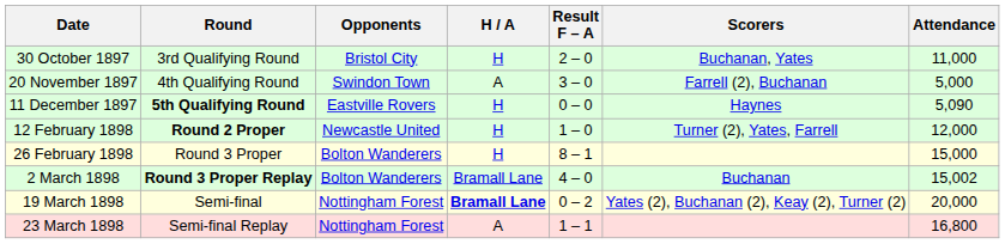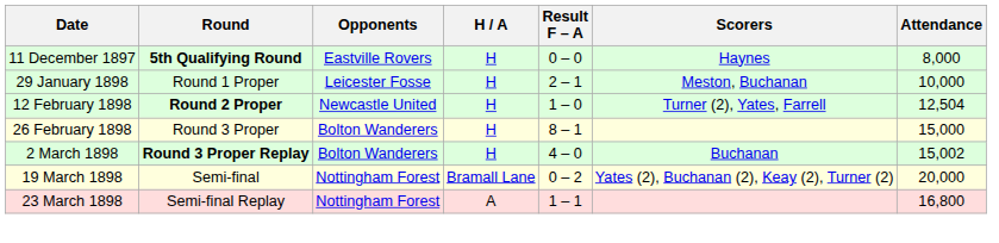 <table class="wikitable" style="text-align:center">
 <tr>
 <th>Date</th>
 <th>Round</th>
 <th>Opponents</th>
 <th>H / A</th>
 <th>Result<br>F – A</th>
 <th>Scorers</th>
 <th>Attendance</th>
 </tr>
 <tr bgcolor="#ddffdd">
-<td>30 October 1897</td>
-<td>3rd Qualifying Round</td>
-<td><a href='#'>Bristol City</a></td>
-<td><a href='#'>H</a></td>
-<td>2 – 0</td>
-<td><a href='#'>Buchanan</a>, <a href='#'>Yates</a></td>
-<td>11,000</td>
-</tr>
-<tr bgcolor="#ddffdd">
-<td>20 November 1897</td>
-<td>4th Qualifying Round</td>
-<td><a href='#'>Swindon Town</a></td>
-<td>A</td>
-<td>3 – 0</td>
-<td><a href='#'>Farrell</a> (2), <a href='#'>Buchanan</a></td>
-<td>5,000</td>
-</tr>
-<tr bgcolor="#ddffdd">
 <td>11 December 1897</td>
 <td><strong>5th  Qualifying Round</strong></td>
 <td><a href='#'>Eastville Rovers</a></td>
 <td><a href='#'>H</a></td>
 <td>0 – 0</td>
 <td><a href='#'>Haynes</a></td>
-<td>5,090</td>
+<td>8,000</td>
+</tr>
+<tr bgcolor="#ddffdd">
+<td>29 January 1898</td>
+<td>Round 1 Proper</td>
+<td><a href='#'>Leicester Fosse</a></td>
+<td><a href='#'>H</a></td>
+<td>2 – 1</td>
+<td><a href='#'>Meston</a>, <a href='#'>Buchanan</a></td>
+<td>10,000</td>
 </tr>
 <tr bgcolor="#ddffdd">
 <td>12 February 1898</td>
 <td><strong>Round 2 Proper</strong></td>
 <td><a href='#'>Newcastle United</a></td>
 <td><a href='#'>H</a></td>
 <td>1 – 0</td>
 <td><a href='#'>Turner</a> (2), <a href='#'>Yates</a>, <a href='#'>Farrell</a></td>
-<td>12,000</td>
+<td>12,504</td>
 </tr>
 <tr bgcolor="#ffffdd">
 <td>26 February 1898</td>
 <td>Round 3 Proper</td>
 <td><a href='#'>Bolton Wanderers</a></td>
 <td><a href='#'>H</a></td>
 <td>8 – 1</td>
 <td></td>
 <td>15,000</td>
 </tr>
 <tr bgcolor="#ddffdd">
 <td>2 March 1898</td>
 <td><strong>Round 3 Proper Replay</strong></td>
 <td><a href='#'>Bolton Wanderers</a></td>
-<td><a href='#'>Bramall Lane</a></td>
+<td><a href='#'>H</a></td>
 <td>4 – 0</td>
 <td><a href='#'>Buchanan</a></td>
 <td>15,002</td>
 </tr>
 <tr bgcolor="#ffffdd">
 <td>19 March 1898</td>
 <td>Semi-final</td>
 <td><a href='#'>Nottingham Forest</a></td>
-<td><strong><a href='#'>Bramall Lane</a></strong></td>
+<td><a href='#'>Bramall Lane</a></td>
 <td>0 – 2</td>
 <td><a href='#'>Yates</a> (2), <a href='#'>Buchanan</a> (2), <a href='#'>Keay</a> (2), <a href='#'>Turner</a> (2)</td>
 <td>20,000</td>
 </tr>
 <tr bgcolor="#ffdddd">
 <td>23 March 1898</td>
 <td>Semi-final Replay</td>
 <td><a href='#'>Nottingham Forest</a></td>
 <td>A</td>
 <td>1 – 1</td>
 <td></td>
 <td>16,800</td>
 </tr>
 </table>
